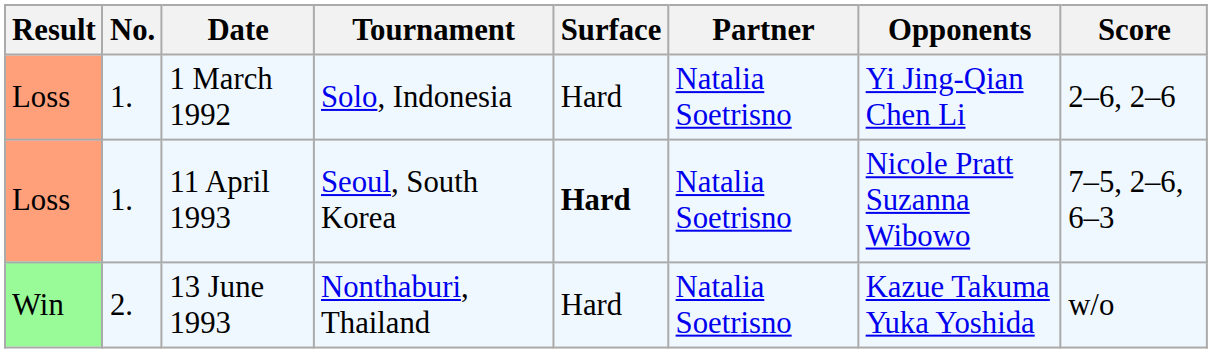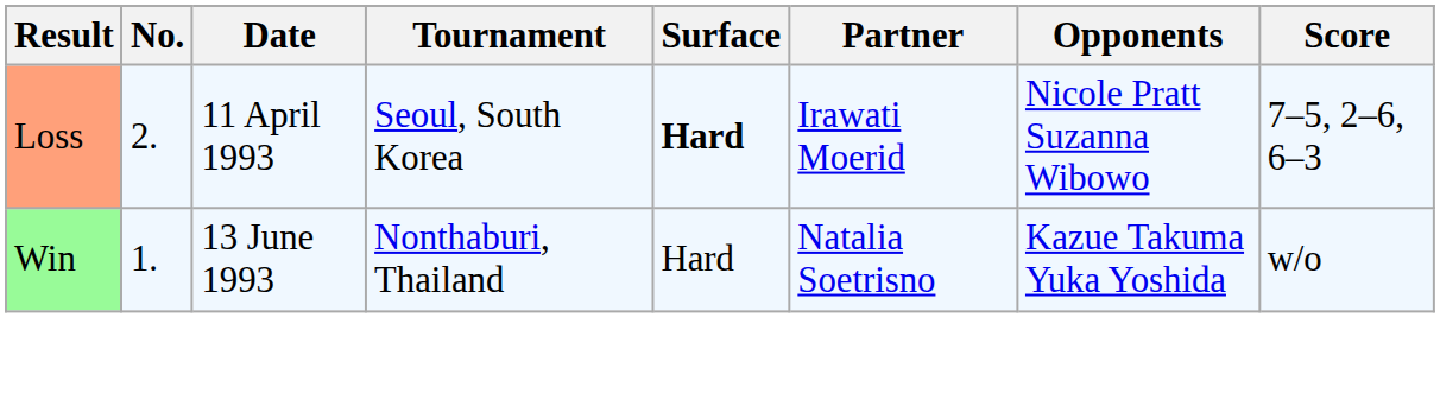 <table class="sortable wikitable" style=font-size:97%>
 <tr>
 <th>Result</th>
 <th>No.</th>
 <th>Date</th>
 <th>Tournament</th>
 <th>Surface</th>
 <th>Partner</th>
 <th>Opponents</th>
 <th>Score</th>
 </tr>
 <tr style="background:#f0f8ff;">
 <td style="background:#ffa07a;">Loss</td>
-<td>1.</td>
-<td>1 March 1992</td>
-<td><a href='#'>Solo</a>, Indonesia</td>
-<td>Hard</td>
-<td> <a href='#'>Natalia Soetrisno</a></td>
-<td> <a href='#'>Yi Jing-Qian</a> <br>   <a href='#'>Chen Li</a></td>
-<td>2–6, 2–6</td>
-</tr>
-<tr style="background:#f0f8ff;">
-<td style="background:#ffa07a;">Loss</td>
-<td>1.</td>
+<td>2.</td>
 <td>11 April 1993</td>
 <td><a href='#'>Seoul</a>, South Korea</td>
 <td><strong>Hard</strong></td>
-<td> <a href='#'>Natalia Soetrisno</a></td>
+<td> <a href='#'>Irawati Moerid</a></td>
 <td> <a href='#'>Nicole Pratt</a> <br>  <a href='#'>Suzanna Wibowo</a></td>
 <td>7–5, 2–6, 6–3</td>
 </tr>
 <tr style="background:#f0f8ff;">
 <td style="background:#98fb98;">Win</td>
-<td>2.</td>
+<td>1.</td>
 <td>13 June 1993</td>
 <td><a href='#'>Nonthaburi</a>, Thailand</td>
 <td>Hard</td>
 <td> <a href='#'>Natalia Soetrisno</a></td>
 <td> <a href='#'>Kazue Takuma</a> <br>  <a href='#'>Yuka Yoshida</a></td>
 <td>w/o</td>
 </tr>
 </table>
